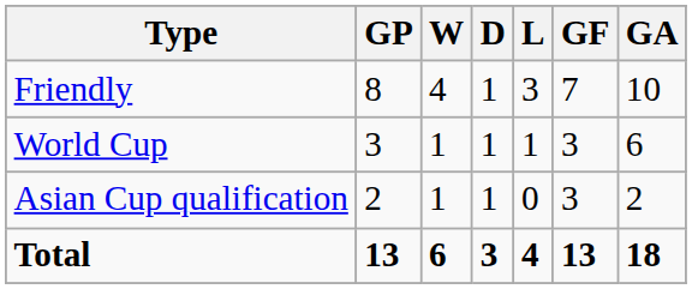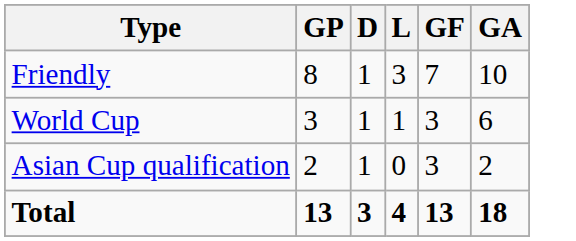 <table class="wikitable">
 <tr>
 <th>Type</th>
 <th>GP</th>
-<th>W</th>
 <th>D</th>
 <th>L</th>
 <th>GF</th>
 <th>GA</th>
 </tr>
 <tr>
 <td align=left><a href='#'>Friendly</a></td>
 <td>8</td>
-<td>4</td>
 <td>1</td>
 <td>3</td>
 <td>7</td>
 <td>10</td>
 </tr>
 <tr>
 <td><a href='#'>World Cup</a></td>
 <td>3</td>
 <td>1</td>
 <td>1</td>
-<td>1</td>
 <td>3</td>
 <td>6</td>
 </tr>
 <tr>
 <td><a href='#'>Asian Cup qualification</a></td>
 <td>2</td>
-<td>1</td>
 <td>1</td>
 <td>0</td>
 <td>3</td>
 <td>2</td>
 </tr>
 <tr>
 <td><strong>Total</strong></td>
 <td><strong>13</strong></td>
-<td><strong>6</strong></td>
 <td><strong>3</strong></td>
 <td><strong>4</strong></td>
 <td><strong>13</strong></td>
 <td><strong>18</strong></td>
 </tr>
 </table>
